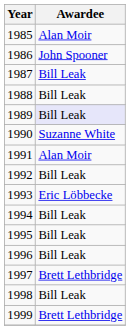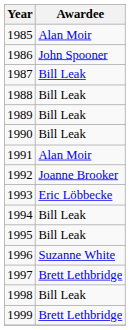 <table class="wikitable">
 <tr>
 <th align="left">Year</th>
 <th align="left">Awardee</th>
 </tr>
 <tr>
 <td>1985</td>
 <td align="centr"><a href='#'>Alan Moir</a></td>
 </tr>
 <tr>
 <td>1986</td>
 <td align="centr"><a href='#'>John Spooner</a></td>
 </tr>
 <tr>
 <td>1987</td>
 <td align="centr"><a href='#'>Bill Leak</a></td>
 </tr>
 <tr>
 <td>1988</td>
 <td align="centr">Bill Leak</td>
 </tr>
 <tr>
 <td>1989</td>
-<td align="centr" style="background: lavender;">Bill Leak</td>
+<td align="centr">Bill Leak</td>
 </tr>
 <tr>
 <td>1990</td>
-<td align="centr"><a href='#'>Suzanne White</a></td>
+<td align="centr">Bill Leak</td>
 </tr>
 <tr>
 <td>1991</td>
 <td align="centr"><a href='#'>Alan Moir</a></td>
 </tr>
 <tr>
 <td>1992</td>
-<td align="centr">Bill Leak</td>
+<td align="centr"><a href='#'>Joanne Brooker</a></td>
 </tr>
 <tr>
 <td>1993</td>
 <td align="centr"><a href='#'>Eric Löbbecke</a></td>
 </tr>
 <tr>
 <td>1994</td>
 <td align="centr">Bill Leak</td>
 </tr>
 <tr>
 <td>1995</td>
 <td align="centr">Bill Leak</td>
 </tr>
 <tr>
 <td>1996</td>
-<td align="centr">Bill Leak</td>
+<td align="centr"><a href='#'>Suzanne White</a></td>
 </tr>
 <tr>
 <td>1997</td>
 <td align="centr"><a href='#'>Brett Lethbridge</a></td>
 </tr>
 <tr>
 <td>1998</td>
 <td align="centr">Bill Leak</td>
 </tr>
 <tr>
 <td>1999</td>
 <td align="centr"><a href='#'>Brett Lethbridge</a></td>
 </tr>
 <tr>
 </tr>
 </table>
